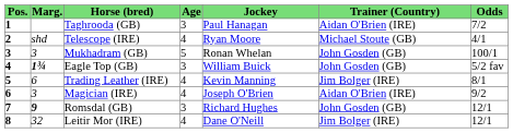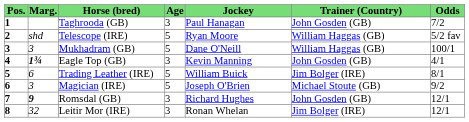 <table class = "sortable" | border="1" cellpadding="0" style="border-collapse: collapse;">
 <tr style="background:#7d7; text-align:center;">
 <th style="width:35px;"><strong>Pos.</strong></th>
 <th style="width:45px;"><strong>Marg.</strong></th>
 <th style="width:160px;"><strong>Horse (bred)</strong></th>
 <th style="width:30px;"><strong>Age</strong></th>
 <th style="width:160px;"><strong>Jockey</strong></th>
 <th style="width:210px;"><strong>Trainer (Country)</strong></th>
 <th style="width:50px;"><strong>Odds</strong></th>
 </tr>
 <tr>
 <td><strong>1</strong></td>
 <td></td>
 <td><a href='#'>Taghrooda</a> (GB)</td>
 <td>3</td>
 <td><a href='#'>Paul Hanagan</a></td>
-<td><a href='#'>Aidan O'Brien</a> (IRE)</td>
+<td><a href='#'>John Gosden</a> (GB)</td>
 <td>7/2</td>
 </tr>
 <tr>
 <td><strong>2</strong></td>
 <td><em>shd</em></td>
 <td><a href='#'>Telescope</a> (IRE)</td>
-<td>4</td>
+<td>5</td>
 <td><a href='#'>Ryan Moore</a></td>
-<td><a href='#'>Michael Stoute</a> (GB)</td>
-<td>4/1</td>
+<td><a href='#'>William Haggas</a> (GB)</td>
+<td>5/2 fav</td>
 </tr>
 <tr>
 <td><strong>3</strong></td>
 <td><em>3</em></td>
 <td><a href='#'>Mukhadram</a> (GB)</td>
 <td>5</td>
-<td>Ronan Whelan</td>
-<td><a href='#'>John Gosden</a> (GB)</td>
+<td><a href='#'>Dane O'Neill</a></td>
+<td><a href='#'>William Haggas</a> (GB)</td>
 <td>100/1</td>
 </tr>
 <tr>
 <td><strong>4</strong></td>
 <td><strong><em>1¾</em></strong></td>
 <td>Eagle Top (GB)</td>
 <td>3</td>
-<td><a href='#'>William Buick</a></td>
+<td><a href='#'>Kevin Manning</a></td>
 <td><a href='#'>John Gosden</a> (GB)</td>
-<td>5/2 fav</td>
+<td>4/1</td>
 </tr>
 <tr>
 <td><strong>5</strong></td>
 <td><em>6</em></td>
 <td><a href='#'>Trading Leather</a> (IRE)</td>
-<td>4</td>
-<td><a href='#'>Kevin Manning</a></td>
+<td>5</td>
+<td><a href='#'>William Buick</a></td>
 <td><a href='#'>Jim Bolger</a> (IRE)</td>
 <td>8/1</td>
 </tr>
 <tr>
 <td><strong>6</strong></td>
 <td><em>3</em></td>
 <td><a href='#'>Magician</a> (IRE)</td>
-<td>4</td>
+<td>5</td>
 <td><a href='#'>Joseph O'Brien</a></td>
-<td><a href='#'>Aidan O'Brien</a> (IRE)</td>
+<td><a href='#'>Michael Stoute</a> (GB)</td>
 <td>9/2</td>
 </tr>
 <tr>
 <td><strong>7</strong></td>
 <td><strong><em>9</em></strong></td>
 <td>Romsdal (GB)</td>
 <td>3</td>
 <td><a href='#'>Richard Hughes</a></td>
 <td><a href='#'>John Gosden</a> (GB)</td>
 <td>12/1</td>
 </tr>
 <tr>
 <td><strong>8</strong></td>
 <td><em>32</em></td>
 <td>Leitir Mor (IRE)</td>
-<td>4</td>
-<td><a href='#'>Dane O'Neill</a></td>
+<td>3</td>
+<td>Ronan Whelan</td>
 <td><a href='#'>Jim Bolger</a> (IRE)</td>
 <td>12/1</td>
 </tr>
 </table>
